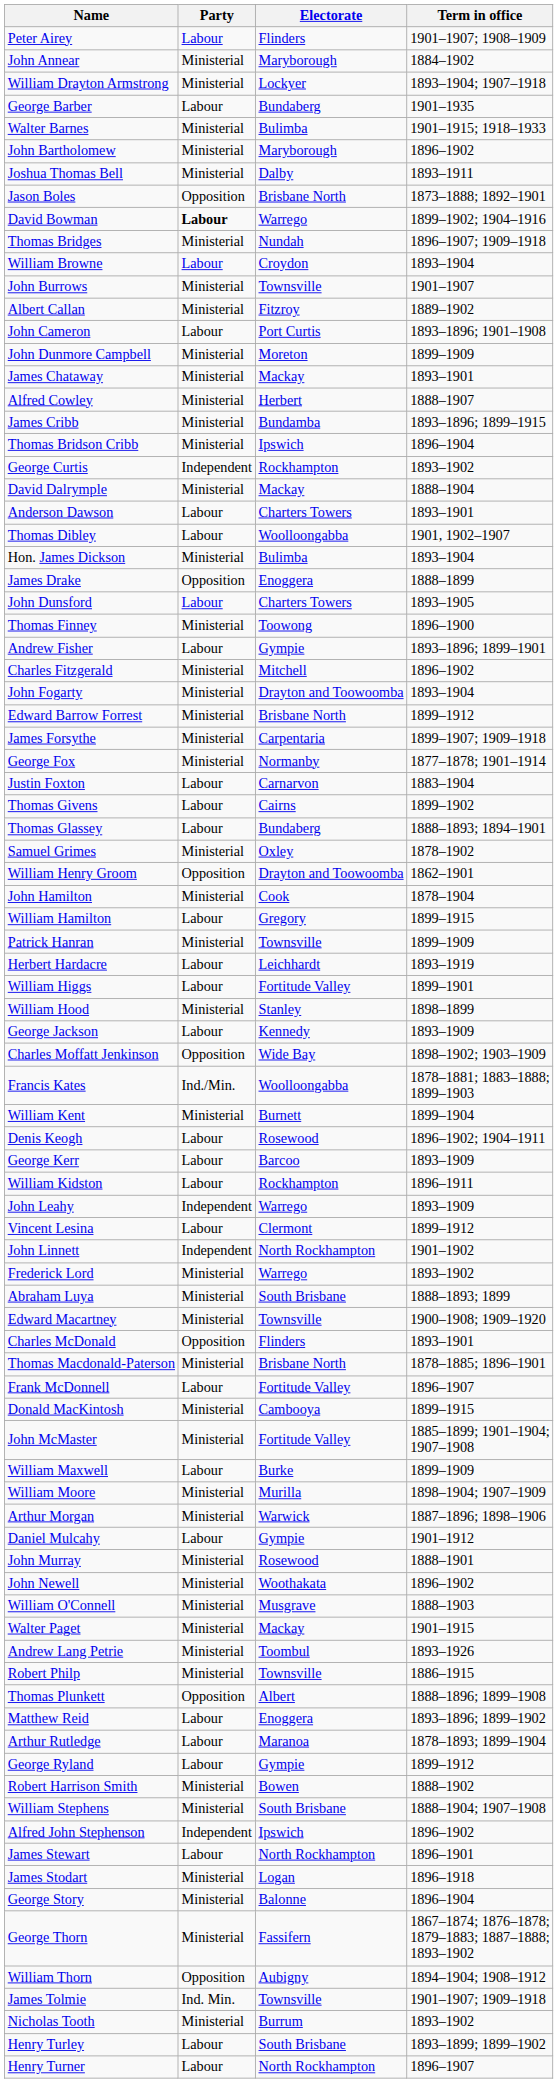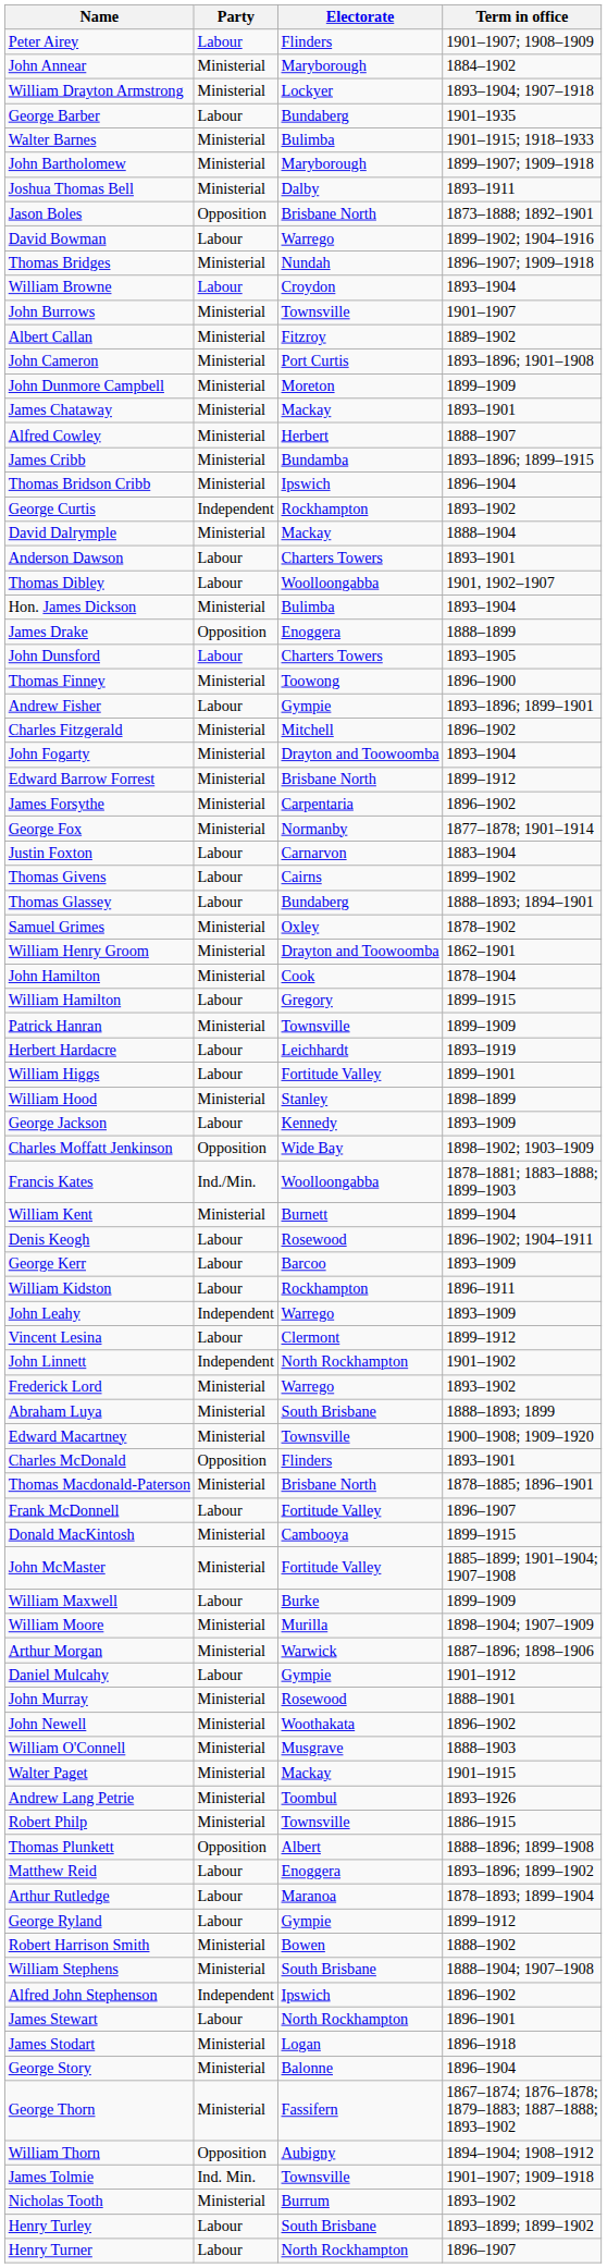 <table class="wikitable sortable">
 <tr>
 <th>Name</th>
 <th>Party</th>
 <th><a href='#'>Electorate</a></th>
 <th>Term in office</th>
 </tr>
 <tr>
 <td><a href='#'>Peter Airey</a></td>
 <td><a href='#'>Labour</a></td>
 <td><a href='#'>Flinders</a></td>
 <td>1901–1907; 1908–1909</td>
 </tr>
 <tr>
 <td><a href='#'>John Annear</a></td>
 <td>Ministerial</td>
 <td><a href='#'>Maryborough</a></td>
 <td>1884–1902</td>
 </tr>
 <tr>
 <td><a href='#'>William Drayton Armstrong</a></td>
 <td>Ministerial</td>
 <td><a href='#'>Lockyer</a></td>
 <td>1893–1904; 1907–1918</td>
 </tr>
 <tr>
 <td><a href='#'>George Barber</a></td>
 <td>Labour</td>
 <td><a href='#'>Bundaberg</a></td>
 <td>1901–1935</td>
 </tr>
 <tr>
 <td><a href='#'>Walter Barnes</a></td>
 <td>Ministerial</td>
 <td><a href='#'>Bulimba</a></td>
 <td>1901–1915; 1918–1933</td>
 </tr>
 <tr>
 <td><a href='#'>John Bartholomew</a></td>
 <td>Ministerial</td>
 <td><a href='#'>Maryborough</a></td>
-<td>1896–1902</td>
+<td>1899–1907; 1909–1918</td>
 </tr>
 <tr>
 <td><a href='#'>Joshua Thomas Bell</a></td>
 <td>Ministerial</td>
 <td><a href='#'>Dalby</a></td>
 <td>1893–1911</td>
 </tr>
 <tr>
 <td><a href='#'>Jason Boles</a></td>
 <td>Opposition</td>
 <td><a href='#'>Brisbane North</a></td>
 <td>1873–1888; 1892–1901</td>
 </tr>
 <tr>
 <td><a href='#'>David Bowman</a></td>
-<td><strong>Labour</strong></td>
+<td>Labour</td>
 <td><a href='#'>Warrego</a></td>
 <td>1899–1902; 1904–1916</td>
 </tr>
 <tr>
 <td><a href='#'>Thomas Bridges</a></td>
 <td>Ministerial</td>
 <td><a href='#'>Nundah</a></td>
 <td>1896–1907; 1909–1918</td>
 </tr>
 <tr>
 <td><a href='#'>William Browne</a></td>
 <td><a href='#'>Labour</a></td>
 <td><a href='#'>Croydon</a></td>
 <td>1893–1904</td>
 </tr>
 <tr>
 <td><a href='#'>John Burrows</a></td>
 <td>Ministerial</td>
 <td><a href='#'>Townsville</a></td>
 <td>1901–1907</td>
 </tr>
 <tr>
 <td><a href='#'>Albert Callan</a></td>
 <td>Ministerial</td>
 <td><a href='#'>Fitzroy</a></td>
 <td>1889–1902</td>
 </tr>
 <tr>
 <td><a href='#'>John Cameron</a></td>
-<td>Labour</td>
+<td>Ministerial</td>
 <td><a href='#'>Port Curtis</a></td>
 <td>1893–1896; 1901–1908</td>
 </tr>
 <tr>
 <td><a href='#'>John Dunmore Campbell</a></td>
 <td>Ministerial</td>
 <td><a href='#'>Moreton</a></td>
 <td>1899–1909</td>
 </tr>
 <tr>
 <td><a href='#'>James Chataway</a></td>
 <td>Ministerial</td>
 <td><a href='#'>Mackay</a></td>
 <td>1893–1901</td>
 </tr>
 <tr>
 <td><a href='#'>Alfred Cowley</a></td>
 <td>Ministerial</td>
 <td><a href='#'>Herbert</a></td>
 <td>1888–1907</td>
 </tr>
 <tr>
 <td><a href='#'>James Cribb</a></td>
 <td>Ministerial</td>
 <td><a href='#'>Bundamba</a></td>
 <td>1893–1896; 1899–1915</td>
 </tr>
 <tr>
 <td><a href='#'>Thomas Bridson Cribb</a></td>
 <td>Ministerial</td>
 <td><a href='#'>Ipswich</a></td>
 <td>1896–1904</td>
 </tr>
 <tr>
 <td><a href='#'>George Curtis</a></td>
 <td>Independent</td>
 <td><a href='#'>Rockhampton</a></td>
 <td>1893–1902</td>
 </tr>
 <tr>
 <td><a href='#'>David Dalrymple</a></td>
 <td>Ministerial</td>
 <td><a href='#'>Mackay</a></td>
 <td>1888–1904</td>
 </tr>
 <tr>
 <td><a href='#'>Anderson Dawson</a></td>
 <td>Labour</td>
 <td><a href='#'>Charters Towers</a></td>
 <td>1893–1901</td>
 </tr>
 <tr>
 <td><a href='#'>Thomas Dibley</a></td>
 <td>Labour</td>
 <td><a href='#'>Woolloongabba</a></td>
 <td>1901, 1902–1907</td>
 </tr>
 <tr>
 <td>Hon. <a href='#'>James Dickson</a></td>
 <td>Ministerial</td>
 <td><a href='#'>Bulimba</a></td>
 <td>1893–1904</td>
 </tr>
 <tr>
 <td><a href='#'>James Drake</a></td>
 <td>Opposition</td>
 <td><a href='#'>Enoggera</a></td>
 <td>1888–1899</td>
 </tr>
 <tr>
 <td><a href='#'>John Dunsford</a></td>
 <td><a href='#'>Labour</a></td>
 <td><a href='#'>Charters Towers</a></td>
 <td>1893–1905</td>
 </tr>
 <tr>
 <td><a href='#'>Thomas Finney</a></td>
 <td>Ministerial</td>
 <td><a href='#'>Toowong</a></td>
 <td>1896–1900</td>
 </tr>
 <tr>
 <td><a href='#'>Andrew Fisher</a></td>
 <td>Labour</td>
 <td><a href='#'>Gympie</a></td>
 <td>1893–1896; 1899–1901</td>
 </tr>
 <tr>
 <td><a href='#'>Charles Fitzgerald</a></td>
 <td>Ministerial</td>
 <td><a href='#'>Mitchell</a></td>
 <td>1896–1902</td>
 </tr>
 <tr>
 <td><a href='#'>John Fogarty</a></td>
 <td>Ministerial</td>
 <td><a href='#'>Drayton and Toowoomba</a></td>
 <td>1893–1904</td>
 </tr>
 <tr>
 <td><a href='#'>Edward Barrow Forrest</a></td>
 <td>Ministerial</td>
 <td><a href='#'>Brisbane North</a></td>
 <td>1899–1912</td>
 </tr>
 <tr>
 <td><a href='#'>James Forsythe</a></td>
 <td>Ministerial</td>
 <td><a href='#'>Carpentaria</a></td>
-<td>1899–1907; 1909–1918</td>
+<td>1896–1902</td>
 </tr>
 <tr>
 <td><a href='#'>George Fox</a></td>
 <td>Ministerial</td>
 <td><a href='#'>Normanby</a></td>
 <td>1877–1878; 1901–1914</td>
 </tr>
 <tr>
 <td><a href='#'>Justin Foxton</a></td>
 <td>Labour</td>
 <td><a href='#'>Carnarvon</a></td>
 <td>1883–1904</td>
 </tr>
 <tr>
 <td><a href='#'>Thomas Givens</a></td>
 <td>Labour</td>
 <td><a href='#'>Cairns</a></td>
 <td>1899–1902</td>
 </tr>
 <tr>
 <td><a href='#'>Thomas Glassey</a></td>
 <td>Labour</td>
 <td><a href='#'>Bundaberg</a></td>
 <td>1888–1893; 1894–1901</td>
 </tr>
 <tr>
 <td><a href='#'>Samuel Grimes</a></td>
 <td>Ministerial</td>
 <td><a href='#'>Oxley</a></td>
 <td>1878–1902</td>
 </tr>
 <tr>
 <td><a href='#'>William Henry Groom</a></td>
-<td>Opposition</td>
+<td>Ministerial</td>
 <td><a href='#'>Drayton and Toowoomba</a></td>
 <td>1862–1901</td>
 </tr>
 <tr>
 <td><a href='#'>John Hamilton</a></td>
 <td>Ministerial</td>
 <td><a href='#'>Cook</a></td>
 <td>1878–1904</td>
 </tr>
 <tr>
 <td><a href='#'>William Hamilton</a></td>
 <td>Labour</td>
 <td><a href='#'>Gregory</a></td>
 <td>1899–1915</td>
 </tr>
 <tr>
 <td><a href='#'>Patrick Hanran</a></td>
 <td>Ministerial</td>
 <td><a href='#'>Townsville</a></td>
 <td>1899–1909</td>
 </tr>
 <tr>
 <td><a href='#'>Herbert Hardacre</a></td>
 <td>Labour</td>
 <td><a href='#'>Leichhardt</a></td>
 <td>1893–1919</td>
 </tr>
 <tr>
 <td><a href='#'>William Higgs</a></td>
 <td>Labour</td>
 <td><a href='#'>Fortitude Valley</a></td>
 <td>1899–1901</td>
 </tr>
 <tr>
 <td><a href='#'>William Hood</a></td>
 <td>Ministerial</td>
 <td><a href='#'>Stanley</a></td>
 <td>1898–1899</td>
 </tr>
 <tr>
 <td><a href='#'>George Jackson</a></td>
 <td>Labour</td>
 <td><a href='#'>Kennedy</a></td>
 <td>1893–1909</td>
 </tr>
 <tr>
 <td><a href='#'>Charles Moffatt Jenkinson</a></td>
 <td>Opposition</td>
 <td><a href='#'>Wide Bay</a></td>
 <td>1898–1902; 1903–1909</td>
 </tr>
 <tr>
 <td><a href='#'>Francis Kates</a></td>
 <td>Ind./Min.</td>
 <td><a href='#'>Woolloongabba</a></td>
 <td>1878–1881; 1883–1888;<br>1899–1903</td>
 </tr>
 <tr>
 <td><a href='#'>William Kent</a></td>
 <td>Ministerial</td>
 <td><a href='#'>Burnett</a></td>
 <td>1899–1904</td>
 </tr>
 <tr>
 <td><a href='#'>Denis Keogh</a></td>
 <td>Labour</td>
 <td><a href='#'>Rosewood</a></td>
 <td>1896–1902; 1904–1911</td>
 </tr>
 <tr>
 <td><a href='#'>George Kerr</a></td>
 <td>Labour</td>
 <td><a href='#'>Barcoo</a></td>
 <td>1893–1909</td>
 </tr>
 <tr>
 <td><a href='#'>William Kidston</a></td>
 <td>Labour</td>
 <td><a href='#'>Rockhampton</a></td>
 <td>1896–1911</td>
 </tr>
 <tr>
 <td><a href='#'>John Leahy</a></td>
 <td>Independent</td>
 <td><a href='#'>Warrego</a></td>
 <td>1893–1909</td>
 </tr>
 <tr>
 <td><a href='#'>Vincent Lesina</a></td>
 <td>Labour</td>
 <td><a href='#'>Clermont</a></td>
 <td>1899–1912</td>
 </tr>
 <tr>
 <td><a href='#'>John Linnett</a></td>
 <td>Independent</td>
 <td><a href='#'>North Rockhampton</a></td>
 <td>1901–1902</td>
 </tr>
 <tr>
 <td><a href='#'>Frederick Lord</a></td>
 <td>Ministerial</td>
 <td><a href='#'>Warrego</a></td>
 <td>1893–1902</td>
 </tr>
 <tr>
 <td><a href='#'>Abraham Luya</a></td>
 <td>Ministerial</td>
 <td><a href='#'>South Brisbane</a></td>
 <td>1888–1893; 1899</td>
 </tr>
 <tr>
 <td><a href='#'>Edward Macartney</a></td>
 <td>Ministerial</td>
 <td><a href='#'>Townsville</a></td>
 <td>1900–1908; 1909–1920</td>
 </tr>
 <tr>
 <td><a href='#'>Charles McDonald</a></td>
 <td>Opposition</td>
 <td><a href='#'>Flinders</a></td>
 <td>1893–1901</td>
 </tr>
 <tr>
 <td><a href='#'>Thomas Macdonald-Paterson</a></td>
 <td>Ministerial</td>
 <td><a href='#'>Brisbane North</a></td>
 <td>1878–1885; 1896–1901</td>
 </tr>
 <tr>
 <td><a href='#'>Frank McDonnell</a></td>
 <td>Labour</td>
 <td><a href='#'>Fortitude Valley</a></td>
 <td>1896–1907</td>
 </tr>
 <tr>
 <td><a href='#'>Donald MacKintosh</a></td>
 <td>Ministerial</td>
 <td><a href='#'>Cambooya</a></td>
 <td>1899–1915</td>
 </tr>
 <tr>
 <td><a href='#'>John McMaster</a></td>
 <td>Ministerial</td>
 <td><a href='#'>Fortitude Valley</a></td>
 <td>1885–1899; 1901–1904;<br>1907–1908</td>
 </tr>
 <tr>
 <td><a href='#'>William Maxwell</a></td>
 <td>Labour</td>
 <td><a href='#'>Burke</a></td>
 <td>1899–1909</td>
 </tr>
 <tr>
 <td><a href='#'>William Moore</a></td>
 <td>Ministerial</td>
 <td><a href='#'>Murilla</a></td>
 <td>1898–1904; 1907–1909</td>
 </tr>
 <tr>
 <td><a href='#'>Arthur Morgan</a></td>
 <td>Ministerial</td>
 <td><a href='#'>Warwick</a></td>
 <td>1887–1896; 1898–1906</td>
 </tr>
 <tr>
 <td><a href='#'>Daniel Mulcahy</a></td>
 <td>Labour</td>
 <td><a href='#'>Gympie</a></td>
 <td>1901–1912</td>
 </tr>
 <tr>
 <td><a href='#'>John Murray</a></td>
 <td>Ministerial</td>
 <td><a href='#'>Rosewood</a></td>
 <td>1888–1901</td>
 </tr>
 <tr>
 <td><a href='#'>John Newell</a></td>
 <td>Ministerial</td>
 <td><a href='#'>Woothakata</a></td>
 <td>1896–1902</td>
 </tr>
 <tr>
 <td><a href='#'>William O'Connell</a></td>
 <td>Ministerial</td>
 <td><a href='#'>Musgrave</a></td>
 <td>1888–1903</td>
 </tr>
 <tr>
 <td><a href='#'>Walter Paget</a></td>
 <td>Ministerial</td>
 <td><a href='#'>Mackay</a></td>
 <td>1901–1915</td>
 </tr>
 <tr>
 <td><a href='#'>Andrew Lang Petrie</a></td>
 <td>Ministerial</td>
 <td><a href='#'>Toombul</a></td>
 <td>1893–1926</td>
 </tr>
 <tr>
 <td><a href='#'>Robert Philp</a></td>
 <td>Ministerial</td>
 <td><a href='#'>Townsville</a></td>
 <td>1886–1915</td>
 </tr>
 <tr>
 <td><a href='#'>Thomas Plunkett</a></td>
 <td>Opposition</td>
 <td><a href='#'>Albert</a></td>
 <td>1888–1896; 1899–1908</td>
 </tr>
 <tr>
 <td><a href='#'>Matthew Reid</a></td>
 <td>Labour</td>
 <td><a href='#'>Enoggera</a></td>
 <td>1893–1896; 1899–1902</td>
 </tr>
 <tr>
 <td><a href='#'>Arthur Rutledge</a></td>
 <td>Labour</td>
 <td><a href='#'>Maranoa</a></td>
 <td>1878–1893; 1899–1904</td>
 </tr>
 <tr>
 <td><a href='#'>George Ryland</a></td>
 <td>Labour</td>
 <td><a href='#'>Gympie</a></td>
 <td>1899–1912</td>
 </tr>
 <tr>
 <td><a href='#'>Robert Harrison Smith</a></td>
 <td>Ministerial</td>
 <td><a href='#'>Bowen</a></td>
 <td>1888–1902</td>
 </tr>
 <tr>
 <td><a href='#'>William Stephens</a></td>
 <td>Ministerial</td>
 <td><a href='#'>South Brisbane</a></td>
 <td>1888–1904; 1907–1908</td>
 </tr>
 <tr>
 <td><a href='#'>Alfred John Stephenson</a></td>
 <td>Independent</td>
 <td><a href='#'>Ipswich</a></td>
 <td>1896–1902</td>
 </tr>
 <tr>
 <td><a href='#'>James Stewart</a></td>
 <td>Labour</td>
 <td><a href='#'>North Rockhampton</a></td>
 <td>1896–1901</td>
 </tr>
 <tr>
 <td><a href='#'>James Stodart</a></td>
 <td>Ministerial</td>
 <td><a href='#'>Logan</a></td>
 <td>1896–1918</td>
 </tr>
 <tr>
 <td><a href='#'>George Story</a></td>
 <td>Ministerial</td>
 <td><a href='#'>Balonne</a></td>
 <td>1896–1904</td>
 </tr>
 <tr>
 <td><a href='#'>George Thorn</a></td>
 <td>Ministerial</td>
 <td><a href='#'>Fassifern</a></td>
 <td>1867–1874; 1876–1878;<br>1879–1883; 1887–1888;<br>1893–1902</td>
 </tr>
 <tr>
 <td><a href='#'>William Thorn</a></td>
 <td>Opposition</td>
 <td><a href='#'>Aubigny</a></td>
 <td>1894–1904; 1908–1912</td>
 </tr>
 <tr>
 <td><a href='#'>James Tolmie</a></td>
 <td>Ind. Min.</td>
 <td><a href='#'>Townsville</a></td>
 <td>1901–1907; 1909–1918</td>
 </tr>
 <tr>
 <td><a href='#'>Nicholas Tooth</a></td>
 <td>Ministerial</td>
 <td><a href='#'>Burrum</a></td>
 <td>1893–1902</td>
 </tr>
 <tr>
 <td><a href='#'>Henry Turley</a></td>
 <td>Labour</td>
 <td><a href='#'>South Brisbane</a></td>
 <td>1893–1899; 1899–1902</td>
 </tr>
 <tr>
 <td><a href='#'>Henry Turner</a></td>
 <td>Labour</td>
 <td><a href='#'>North Rockhampton</a></td>
 <td>1896–1907</td>
 </tr>
 </table>
